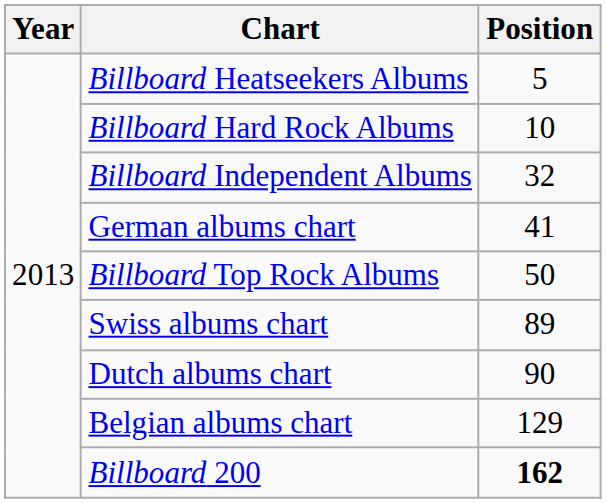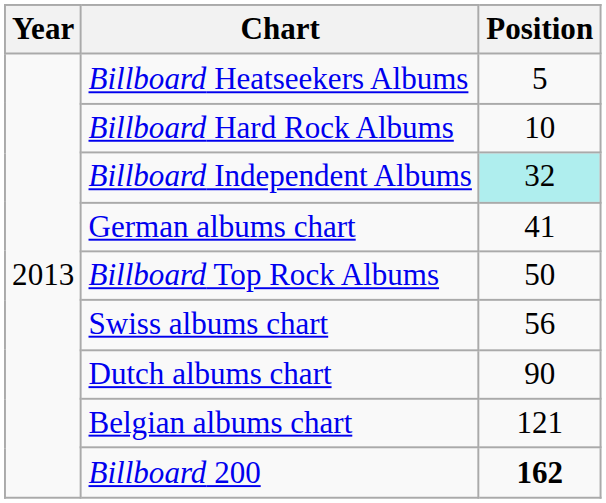 <table class="wikitable">
 <tr>
 <th>Year</th>
 <th>Chart</th>
 <th>Position</th>
 </tr>
 <tr>
 <td rowspan="9">2013</td>
 <td><a href='#'><em>Billboard</em> Heatseekers Albums</a></td>
 <td align="center">5</td>
 </tr>
 <tr>
 <td><a href='#'><em>Billboard</em> Hard Rock Albums</a></td>
 <td align="center">10</td>
 </tr>
 <tr>
 <td><a href='#'><em>Billboard</em> Independent Albums</a></td>
-<td align="center">32</td>
+<td align="center" style="background: paleturquoise;">32</td>
 </tr>
 <tr>
 <td><a href='#'>German albums chart</a></td>
 <td align="center">41</td>
 </tr>
 <tr>
 <td><a href='#'><em>Billboard</em> Top Rock Albums</a></td>
 <td align="center">50</td>
 </tr>
 <tr>
 <td><a href='#'>Swiss albums chart</a></td>
-<td align="center">89</td>
+<td align="center">56</td>
 </tr>
 <tr>
 <td><a href='#'>Dutch albums chart</a></td>
 <td align="center">90</td>
 </tr>
 <tr>
 <td><a href='#'>Belgian albums chart</a></td>
-<td align="center">129</td>
+<td align="center">121</td>
 </tr>
 <tr>
 <td><a href='#'><em>Billboard</em> 200</a></td>
 <td align="center"><strong>162</strong></td>
 </tr>
 </table>
